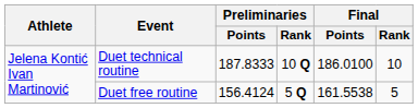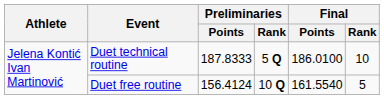 <table class="wikitable" style="text-align:center; font-size:90%; width:50%;">
 <tr>
 <th rowspan="2">Athlete</th>
 <th rowspan="2">Event</th>
 <th colspan="2">Preliminaries</th>
 <th colspan="2">Final</th>
 </tr>
 <tr style="font-size:95%">
 <th>Points</th>
 <th>Rank</th>
 <th>Points</th>
 <th>Rank</th>
 </tr>
 <tr>
 <td align=left rowspan=2><a href='#'>Jelena Kontić</a><br><a href='#'>Ivan Martinović</a></td>
 <td align=left><a href='#'>Duet technical routine</a></td>
 <td>187.8333</td>
-<td>10 <strong>Q</strong></td>
+<td>5 <strong>Q</strong></td>
 <td>186.0100</td>
 <td>10</td>
 </tr>
 <tr>
 <td align=left><a href='#'>Duet free routine</a></td>
 <td>156.4124</td>
-<td>5 <strong>Q</strong></td>
-<td>161.5538</td>
+<td>10 <strong>Q</strong></td>
+<td>161.5540</td>
 <td>5</td>
 </tr>
 </table>
